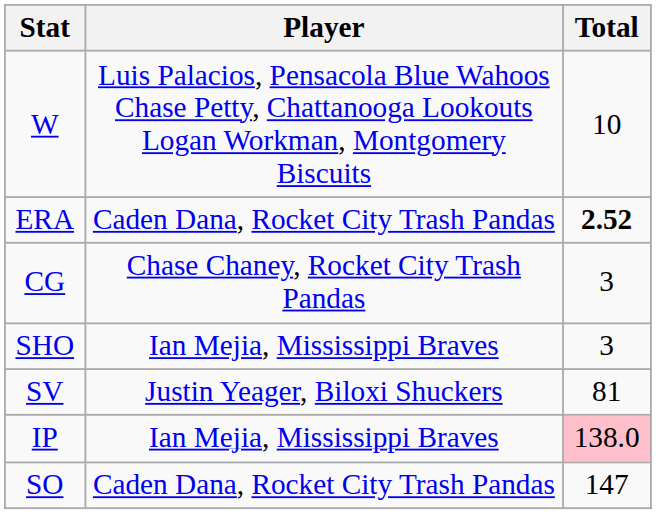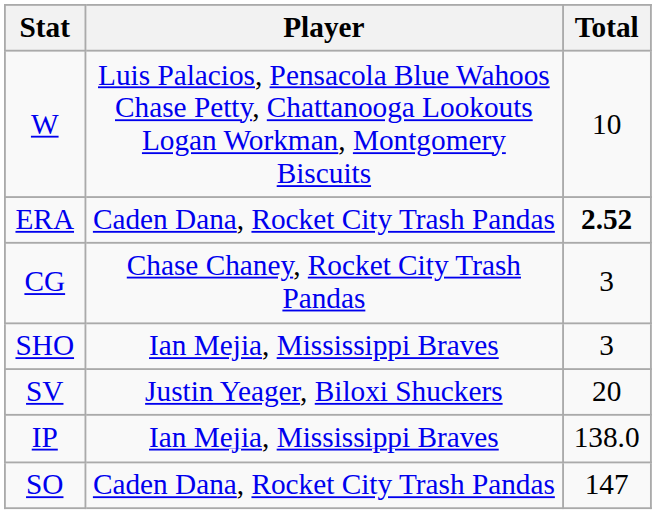 <table class="wikitable" width="40%" style="text-align:center;">
 <tr>
 <th width="5%">Stat</th>
 <th width="60%">Player</th>
 <th width="5%">Total</th>
 </tr>
 <tr>
 <td><a href='#'>W</a></td>
 <td><a href='#'>Luis Palacios</a>, <a href='#'>Pensacola Blue Wahoos</a> <br> <a href='#'>Chase Petty</a>, <a href='#'>Chattanooga Lookouts</a> <br> <a href='#'>Logan Workman</a>, <a href='#'>Montgomery Biscuits</a></td>
 <td>10</td>
 </tr>
 <tr>
 <td><a href='#'>ERA</a></td>
 <td><a href='#'>Caden Dana</a>, <a href='#'>Rocket City Trash Pandas</a></td>
 <td><strong>2.52</strong></td>
 </tr>
 <tr>
 <td><a href='#'>CG</a></td>
 <td><a href='#'>Chase Chaney</a>, <a href='#'>Rocket City Trash Pandas</a></td>
 <td>3</td>
 </tr>
 <tr>
 <td><a href='#'>SHO</a></td>
 <td><a href='#'>Ian Mejia</a>, <a href='#'>Mississippi Braves</a></td>
 <td>3</td>
 </tr>
 <tr>
 <td><a href='#'>SV</a></td>
 <td><a href='#'>Justin Yeager</a>, <a href='#'>Biloxi Shuckers</a></td>
-<td>81</td>
+<td>20</td>
 </tr>
 <tr>
 <td><a href='#'>IP</a></td>
 <td><a href='#'>Ian Mejia</a>, <a href='#'>Mississippi Braves</a></td>
-<td style="background: pink;">138.0</td>
+<td>138.0</td>
 </tr>
 <tr>
 <td><a href='#'>SO</a></td>
 <td><a href='#'>Caden Dana</a>, <a href='#'>Rocket City Trash Pandas</a></td>
 <td>147</td>
 </tr>
 </table>
